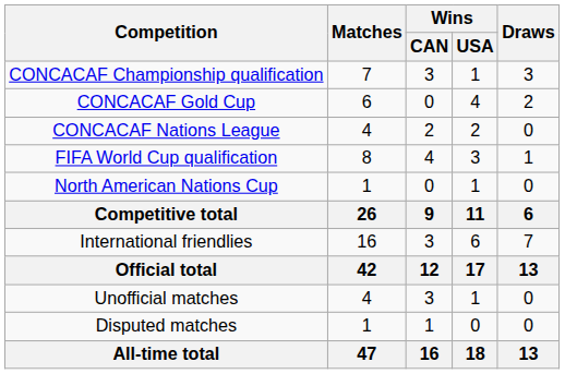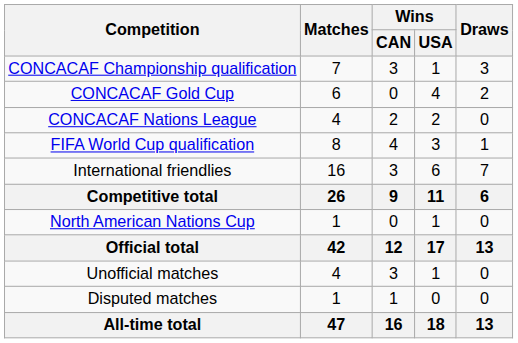 <table class="wikitable sortable" style="text-align:center;">
 <tr>
 <th rowspan="2">Competition</th>
 <th rowspan="2">Matches</th>
 <th colspan="2">Wins</th>
 <th rowspan="2">Draws</th>
 </tr>
 <tr>
 <th>CAN</th>
 <th>USA</th>
 </tr>
 <tr>
 <td><a href='#'>CONCACAF Championship qualification</a></td>
 <td>7</td>
 <td>3</td>
 <td>1</td>
 <td>3</td>
 </tr>
 <tr>
 <td><a href='#'>CONCACAF Gold Cup</a></td>
 <td>6</td>
 <td>0</td>
 <td>4</td>
 <td>2</td>
 </tr>
 <tr>
 <td><a href='#'>CONCACAF Nations League</a></td>
 <td>4</td>
 <td>2</td>
 <td>2</td>
 <td>0</td>
 </tr>
 <tr>
 <td><a href='#'>FIFA World Cup qualification</a></td>
 <td>8</td>
 <td>4</td>
 <td>3</td>
 <td>1</td>
 </tr>
 <tr>
-<td><a href='#'>North American Nations Cup</a></td>
-<td>1</td>
-<td>0</td>
-<td>1</td>
-<td>0</td>
+<td>International friendlies</td>
+<td>16</td>
+<td>3</td>
+<td>6</td>
+<td>7</td>
 </tr>
 <tr>
 <th>Competitive total</th>
 <th>26</th>
 <th>9</th>
 <th>11</th>
 <th>6</th>
 </tr>
 <tr>
-<td>International friendlies</td>
-<td>16</td>
-<td>3</td>
-<td>6</td>
-<td>7</td>
+<td><a href='#'>North American Nations Cup</a></td>
+<td>1</td>
+<td>0</td>
+<td>1</td>
+<td>0</td>
 </tr>
 <tr>
 <th>Official total</th>
 <th>42</th>
 <th>12</th>
 <th>17</th>
 <th>13</th>
 </tr>
 <tr>
 <td>Unofficial matches</td>
 <td>4</td>
 <td>3</td>
 <td>1</td>
 <td>0</td>
 </tr>
 <tr>
 <td>Disputed matches</td>
 <td>1</td>
 <td>1</td>
 <td>0</td>
 <td>0</td>
 </tr>
 <tr>
 <th>All-time total</th>
 <th>47</th>
 <th>16</th>
 <th>18</th>
 <th>13</th>
 </tr>
 </table>
